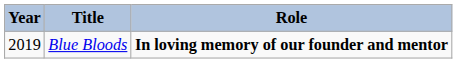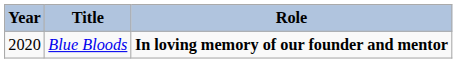 <table class="wikitable" style="font-size:95%;">
 <tr>
 <th style="background:#B0C4DE;">Year</th>
 <th style="background:#B0C4DE;">Title</th>
 <th style="background:#B0C4DE;">Role</th>
 </tr>
 <tr>
-<td>2019</td>
+<td>2020</td>
 <td><em><a href='#'>Blue Bloods</a></em></td>
 <td><strong>In loving memory of our founder and mentor</strong></td>
 </tr>
 </table>
